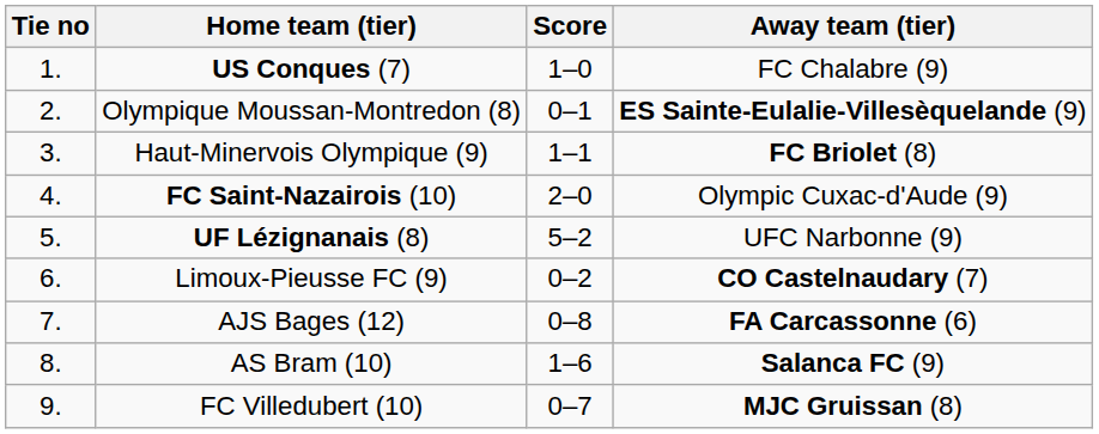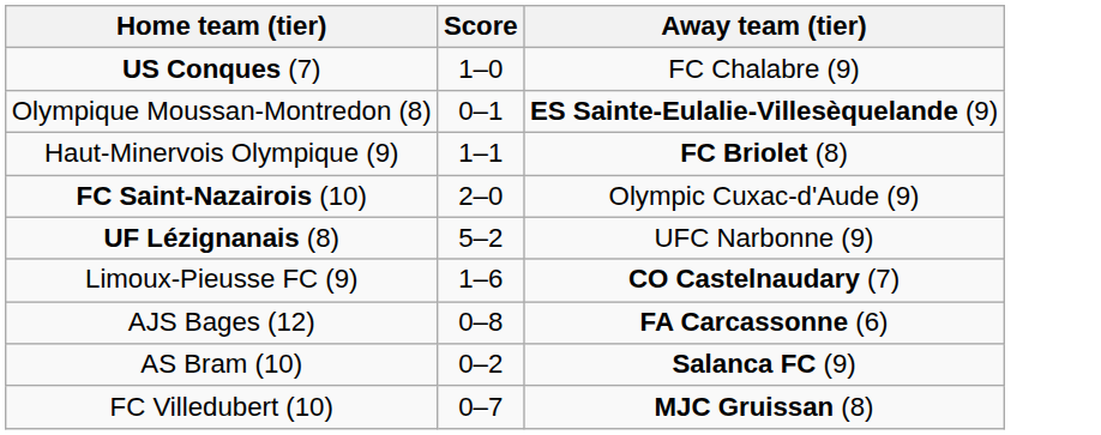 <table class="wikitable" style="text-align: center">
 <tr>
-<th>Tie no</th>
 <th>Home team (tier)</th>
 <th>Score</th>
 <th>Away team (tier)</th>
 </tr>
 <tr>
-<td>1.</td>
 <td><strong>US Conques</strong> (7)</td>
 <td>1–0</td>
 <td>FC Chalabre (9)</td>
 </tr>
 <tr>
-<td>2.</td>
 <td>Olympique Moussan-Montredon (8)</td>
 <td>0–1</td>
 <td><strong>ES Sainte-Eulalie-Villesèquelande</strong> (9)</td>
 </tr>
 <tr>
-<td>3.</td>
 <td>Haut-Minervois Olympique (9)</td>
 <td>1–1 </td>
 <td><strong>FC Briolet</strong> (8)</td>
 </tr>
 <tr>
-<td>4.</td>
 <td><strong>FC Saint-Nazairois</strong> (10)</td>
 <td>2–0</td>
 <td>Olympic Cuxac-d'Aude (9)</td>
 </tr>
 <tr>
-<td>5.</td>
 <td><strong>UF Lézignanais</strong> (8)</td>
 <td>5–2</td>
 <td>UFC Narbonne (9)</td>
 </tr>
 <tr>
-<td>6.</td>
 <td>Limoux-Pieusse FC (9)</td>
-<td>0–2</td>
+<td>1–6</td>
 <td><strong>CO Castelnaudary</strong> (7)</td>
 </tr>
 <tr>
-<td>7.</td>
 <td>AJS Bages (12)</td>
 <td>0–8</td>
 <td><strong>FA Carcassonne</strong> (6)</td>
 </tr>
 <tr>
-<td>8.</td>
 <td>AS Bram (10)</td>
-<td>1–6</td>
+<td>0–2</td>
 <td><strong>Salanca FC</strong> (9)</td>
 </tr>
 <tr>
-<td>9.</td>
 <td>FC Villedubert (10)</td>
 <td>0–7</td>
 <td><strong>MJC Gruissan</strong> (8)</td>
 </tr>
 </table>
